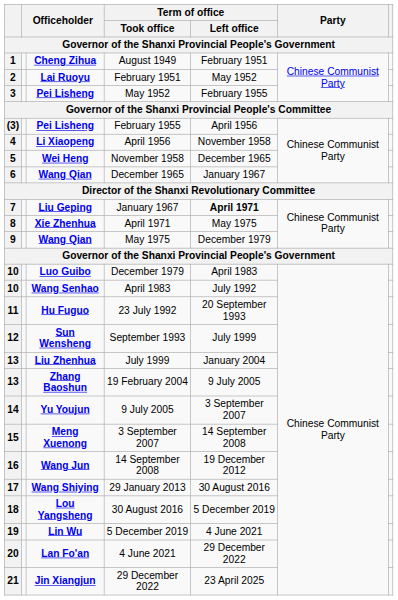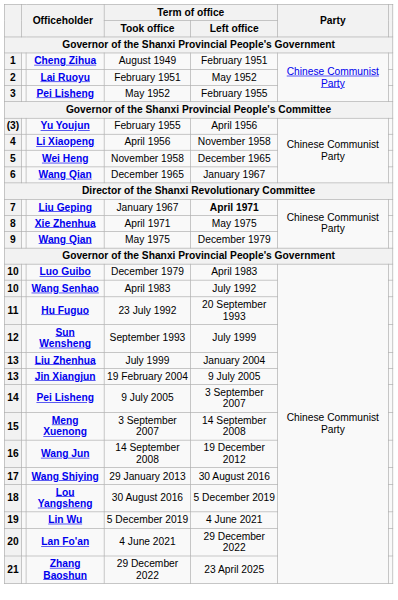 <table class="wikitable" style="text-align:center">
 <tr>
 <th rowspan="2"></th>
 <th colspan="2" rowspan="2">Officeholder</th>
 <th colspan="2">Term of office</th>
 <th rowspan="2">Party</th>
 <th rowspan="2"></th>
 </tr>
 <tr>
 <th>Took office</th>
 <th>Left office</th>
 </tr>
 <tr>
 <th colspan="7">Governor of the Shanxi Provincial People's Government</th>
 </tr>
 <tr>
 <th>1</th>
 <td></td>
 <td><strong><a href='#'>Cheng Zihua</a></strong><br></td>
 <td>August 1949</td>
 <td>February 1951</td>
 <td rowspan="3"><a href='#'>Chinese Communist Party</a></td>
 <td></td>
 </tr>
 <tr>
 <th>2</th>
 <td></td>
 <td><strong><a href='#'>Lai Ruoyu</a></strong><br></td>
 <td>February 1951</td>
 <td>May 1952</td>
 <td></td>
 </tr>
 <tr>
 <th>3</th>
 <td></td>
 <td><strong><a href='#'>Pei Lisheng</a></strong><br></td>
 <td>May 1952</td>
 <td>February 1955</td>
 <td></td>
 </tr>
 <tr>
 <th colspan="7">Governor of the Shanxi Provincial People's Committee</th>
 </tr>
 <tr>
 <th>(3)</th>
 <td></td>
-<td><strong><a href='#'>Pei Lisheng</a></strong><br></td>
+<td><strong><a href='#'>Yu Youjun</a></strong><br></td>
 <td>February 1955</td>
 <td>April 1956</td>
 <td rowspan="4">Chinese Communist Party</td>
 <td></td>
 </tr>
 <tr>
 <th>4</th>
 <td></td>
 <td><strong><a href='#'>Li Xiaopeng</a></strong><br></td>
 <td>April 1956</td>
 <td>November 1958</td>
 <td></td>
 </tr>
 <tr>
 <th>5</th>
 <td></td>
 <td><strong><a href='#'>Wei Heng</a></strong><br></td>
 <td>November 1958</td>
 <td>December 1965</td>
 <td></td>
 </tr>
 <tr>
 <th>6</th>
 <td></td>
 <td><strong><a href='#'>Wang Qian</a></strong><br></td>
 <td>December 1965</td>
 <td>January 1967</td>
 <td></td>
 </tr>
 <tr>
 <th colspan="7">Director of the Shanxi Revolutionary Committee</th>
 </tr>
 <tr>
 <th>7</th>
 <td></td>
 <td><strong><a href='#'>Liu Geping</a></strong><br></td>
 <td>January 1967</td>
 <td><strong>April 1971</strong></td>
 <td rowspan="3">Chinese Communist Party</td>
 <td></td>
 </tr>
 <tr>
 <th>8</th>
 <td></td>
 <td><strong><a href='#'>Xie Zhenhua</a></strong><br></td>
 <td>April 1971</td>
 <td>May 1975</td>
 <td></td>
 </tr>
 <tr>
 <th>9</th>
 <td></td>
 <td><strong><a href='#'>Wang Qian</a></strong><br></td>
 <td>May 1975</td>
 <td>December 1979</td>
 <td></td>
 </tr>
 <tr>
 <th colspan="7">Governor of the Shanxi Provincial People's Government</th>
 </tr>
 <tr>
 <th>10</th>
 <td></td>
 <td><strong><a href='#'>Luo Guibo</a></strong><br></td>
 <td>December 1979</td>
 <td>April 1983</td>
 <td rowspan="14">Chinese Communist Party</td>
 <td></td>
 </tr>
 <tr>
 <th>10</th>
 <td></td>
 <td><strong><a href='#'>Wang Senhao</a></strong><br></td>
 <td>April 1983</td>
 <td>July 1992</td>
 <td></td>
 </tr>
 <tr>
 <th>11</th>
 <td></td>
 <td><strong><a href='#'>Hu Fuguo</a></strong><br></td>
 <td>23 July 1992</td>
 <td>20 September 1993</td>
 <td></td>
 </tr>
 <tr>
 <th>12</th>
 <td></td>
 <td><strong><a href='#'>Sun Wensheng</a></strong><br></td>
 <td>September 1993</td>
 <td>July 1999</td>
 <td></td>
 </tr>
 <tr>
 <th>13</th>
 <td></td>
 <td><strong><a href='#'>Liu Zhenhua</a></strong><br></td>
 <td>July 1999</td>
 <td>January 2004</td>
 <td></td>
 </tr>
 <tr>
 <th>13</th>
 <td></td>
-<td><strong><a href='#'>Zhang Baoshun</a></strong><br></td>
+<td><strong><a href='#'>Jin Xiangjun</a></strong><br></td>
 <td>19 February 2004</td>
 <td>9 July 2005</td>
 <td></td>
 </tr>
 <tr>
 <th>14</th>
 <td></td>
-<td><strong><a href='#'>Yu Youjun</a></strong><br></td>
+<td><strong><a href='#'>Pei Lisheng</a></strong><br></td>
 <td>9 July 2005</td>
 <td>3 September 2007</td>
 <td></td>
 </tr>
 <tr>
 <th>15</th>
 <td></td>
 <td><strong><a href='#'>Meng Xuenong</a></strong><br></td>
 <td>3 September 2007</td>
 <td>14 September 2008</td>
 <td></td>
 </tr>
 <tr>
 <th>16</th>
 <td></td>
 <td><strong><a href='#'>Wang Jun</a></strong><br></td>
 <td>14 September 2008</td>
 <td>19 December 2012</td>
 <td></td>
 </tr>
 <tr>
 <th>17</th>
 <td></td>
 <td><strong><a href='#'>Wang Shiying</a></strong><br></td>
 <td>29 January 2013</td>
 <td>30 August 2016</td>
 <td></td>
 </tr>
 <tr>
 <th>18</th>
 <td></td>
 <td><strong><a href='#'>Lou Yangsheng</a></strong><br></td>
 <td>30 August 2016</td>
 <td>5 December 2019</td>
 <td></td>
 </tr>
 <tr>
 <th>19</th>
 <td></td>
 <td><strong><a href='#'>Lin Wu</a></strong><br></td>
 <td>5 December 2019</td>
 <td>4 June 2021</td>
 <td></td>
 </tr>
 <tr>
 <th>20</th>
 <td></td>
 <td><strong><a href='#'>Lan Fo'an</a></strong><br></td>
 <td>4 June 2021</td>
 <td>29 December 2022</td>
 <td></td>
 </tr>
 <tr>
 <th>21</th>
 <td></td>
-<td><strong><a href='#'>Jin Xiangjun</a></strong><br></td>
+<td><strong><a href='#'>Zhang Baoshun</a></strong><br></td>
 <td>29 December 2022</td>
 <td>23 April 2025</td>
 <td></td>
 </tr>
 </table>
